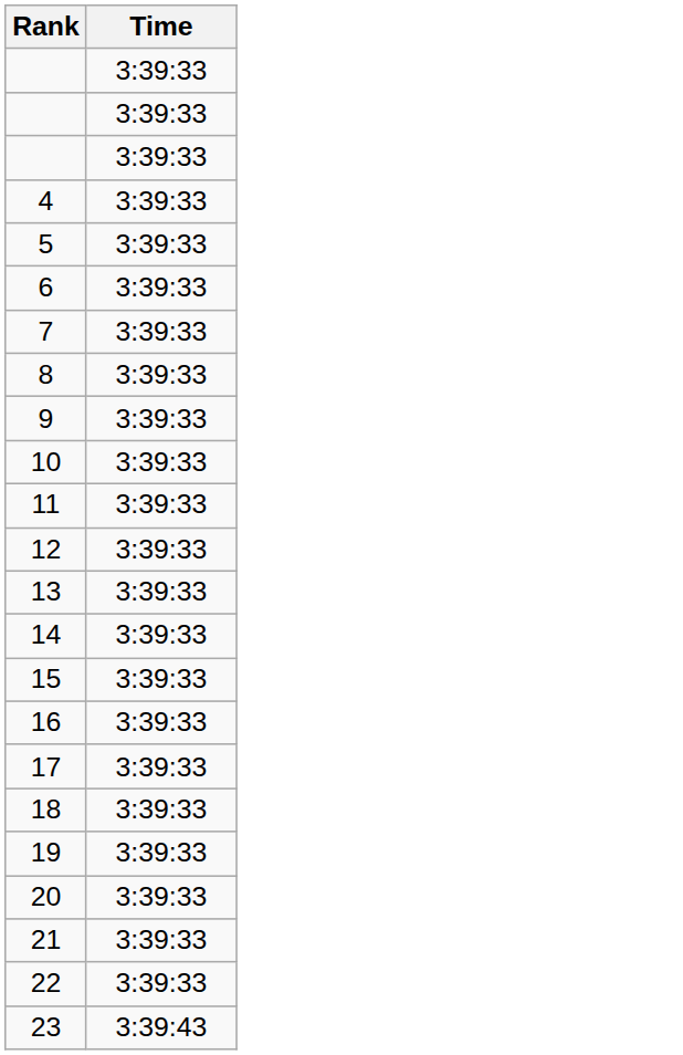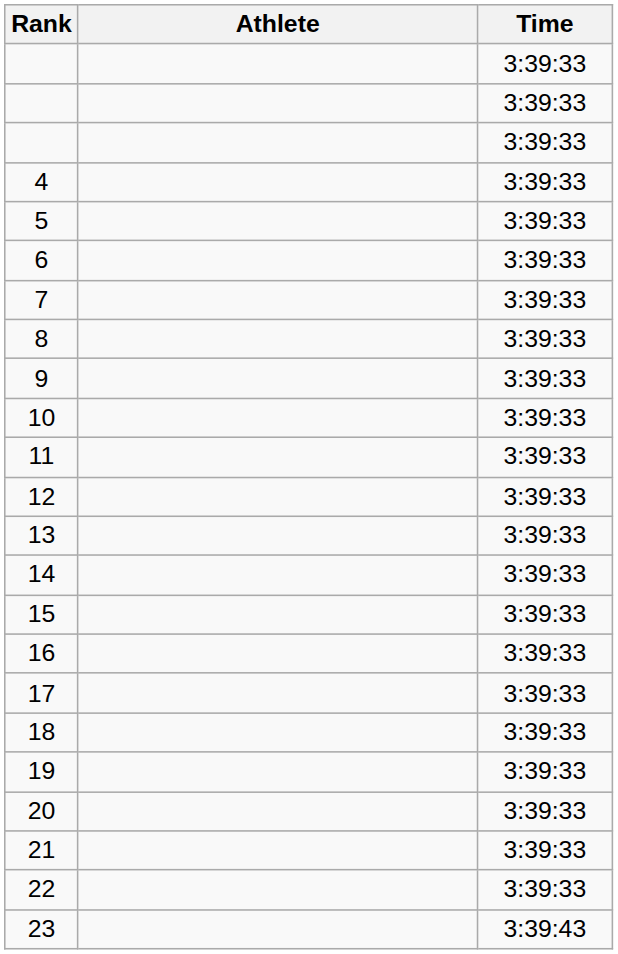 <table class=wikitable style="text-align:center">
 <tr>
 <th width=40>Rank</th>
+<th width=250>Athlete</th>
 <th width=80>Time</th>
 </tr>
 <tr>
 <td></td>
+<td align=left></td>
 <td>3:39:33</td>
 </tr>
 <tr>
 <td></td>
+<td align=left></td>
 <td>3:39:33</td>
 </tr>
 <tr>
 <td></td>
+<td align=left></td>
 <td>3:39:33</td>
 </tr>
 <tr>
 <td>4</td>
+<td align=left></td>
 <td>3:39:33</td>
 </tr>
 <tr>
 <td>5</td>
+<td align=left></td>
 <td>3:39:33</td>
 </tr>
 <tr>
 <td>6</td>
+<td align=left></td>
 <td>3:39:33</td>
 </tr>
 <tr>
 <td>7</td>
+<td align=left></td>
 <td>3:39:33</td>
 </tr>
 <tr>
 <td>8</td>
+<td align=left></td>
 <td>3:39:33</td>
 </tr>
 <tr>
 <td>9</td>
+<td align=left></td>
 <td>3:39:33</td>
 </tr>
 <tr>
 <td>10</td>
+<td align=left></td>
 <td>3:39:33</td>
 </tr>
 <tr>
 <td>11</td>
+<td align=left></td>
 <td>3:39:33</td>
 </tr>
 <tr>
 <td>12</td>
+<td align=left></td>
 <td>3:39:33</td>
 </tr>
 <tr>
 <td>13</td>
+<td align=left></td>
 <td>3:39:33</td>
 </tr>
 <tr>
 <td>14</td>
+<td align=left></td>
 <td>3:39:33</td>
 </tr>
 <tr>
 <td>15</td>
+<td align=left></td>
 <td>3:39:33</td>
 </tr>
 <tr>
 <td>16</td>
+<td align=left></td>
 <td>3:39:33</td>
 </tr>
 <tr>
 <td>17</td>
+<td align=left></td>
 <td>3:39:33</td>
 </tr>
 <tr>
 <td>18</td>
+<td align=left></td>
 <td>3:39:33</td>
 </tr>
 <tr>
 <td>19</td>
+<td align=left></td>
 <td>3:39:33</td>
 </tr>
 <tr>
 <td>20</td>
+<td align=left></td>
 <td>3:39:33</td>
 </tr>
 <tr>
 <td>21</td>
+<td align=left></td>
 <td>3:39:33</td>
 </tr>
 <tr>
 <td>22</td>
+<td align=left></td>
 <td>3:39:33</td>
 </tr>
 <tr>
 <td>23</td>
+<td align=left></td>
 <td>3:39:43</td>
 </tr>
 </table>
